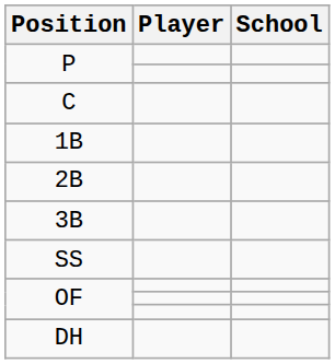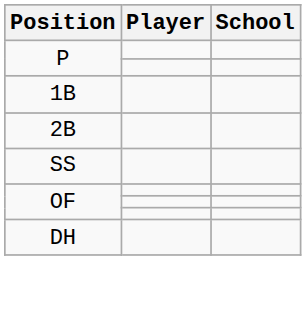 <table class="wikitable" style=text-align:center>
 <tr>
 <th>Position</th>
 <th>Player</th>
 <th>School</th>
 </tr>
 <tr>
 <td rowspan=2>P</td>
 <td></td>
 <td></td>
 </tr>
 <tr>
 <td></td>
 <td></td>
 </tr>
 <tr>
-<td>C</td>
-<td></td>
-<td></td>
-</tr>
-<tr>
 <td>1B</td>
 <td></td>
 <td></td>
 </tr>
 <tr>
 <td>2B</td>
-<td></td>
-<td></td>
-</tr>
-<tr>
-<td>3B</td>
 <td></td>
 <td></td>
 </tr>
 <tr>
 <td>SS</td>
 <td></td>
 <td></td>
 </tr>
 <tr>
 <td rowspan=3>OF</td>
 <td></td>
 <td></td>
 </tr>
 <tr>
 <td></td>
 <td></td>
 </tr>
 <tr>
 <td></td>
 <td></td>
 </tr>
 <tr>
 <td>DH</td>
 <td></td>
 <td></td>
 </tr>
 </table>
